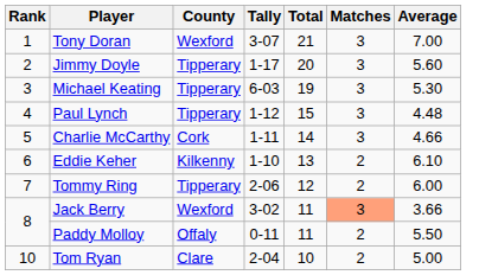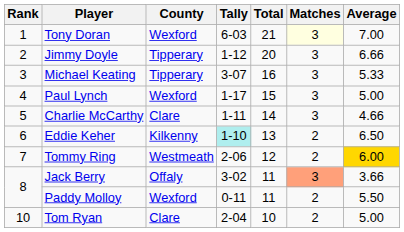 <table class="wikitable">
 <tr>
 <th>Rank</th>
 <th>Player</th>
 <th>County</th>
 <th>Tally</th>
 <th>Total</th>
 <th>Matches</th>
 <th>Average</th>
 </tr>
 <tr>
 <td rowspan=1 align=center>1</td>
 <td><a href='#'>Tony Doran</a></td>
 <td><a href='#'>Wexford</a></td>
-<td align=center>3-07</td>
+<td align=center>6-03</td>
 <td align=center>21</td>
-<td align=center>3</td>
+<td align=center style="background: lightyellow;">3</td>
 <td align=center>7.00</td>
 </tr>
 <tr>
 <td rowspan=1 align=center>2</td>
 <td><a href='#'>Jimmy Doyle</a></td>
 <td><a href='#'>Tipperary</a></td>
-<td align=center>1-17</td>
+<td align=center>1-12</td>
 <td align=center>20</td>
 <td align=center>3</td>
-<td align=center>5.60</td>
+<td align=center>6.66</td>
 </tr>
 <tr>
 <td rowspan=1 align=center>3</td>
 <td><a href='#'>Michael Keating</a></td>
 <td><a href='#'>Tipperary</a></td>
-<td align=center>6-03</td>
-<td align=center>19</td>
+<td align=center>3-07</td>
+<td align=center>16</td>
 <td align=center>3</td>
-<td align=center>5.30</td>
+<td align=center>5.33</td>
 </tr>
 <tr>
 <td rowspan=1 align=center>4</td>
 <td><a href='#'>Paul Lynch</a></td>
-<td><a href='#'>Tipperary</a></td>
-<td align=center>1-12</td>
+<td><a href='#'>Wexford</a></td>
+<td align=center>1-17</td>
 <td align=center>15</td>
 <td align=center>3</td>
-<td align=center>4.48</td>
+<td align=center>5.00</td>
 </tr>
 <tr>
 <td rowspan=1 align=center>5</td>
 <td><a href='#'>Charlie McCarthy</a></td>
-<td><a href='#'>Cork</a></td>
+<td><a href='#'>Clare</a></td>
 <td align=center>1-11</td>
 <td align=center>14</td>
 <td align=center>3</td>
 <td align=center>4.66</td>
 </tr>
 <tr>
 <td rowspan=1 align=center>6</td>
 <td><a href='#'>Eddie Keher</a></td>
 <td><a href='#'>Kilkenny</a></td>
-<td align=center>1-10</td>
+<td align=center style="background: paleturquoise;">1-10</td>
 <td align=center>13</td>
 <td align=center>2</td>
-<td align=center>6.10</td>
+<td align=center>6.50</td>
 </tr>
 <tr>
 <td rowspan=1 align=center>7</td>
 <td><a href='#'>Tommy Ring</a></td>
-<td><a href='#'>Tipperary</a></td>
+<td><a href='#'>Westmeath</a></td>
 <td align=center>2-06</td>
 <td align=center>12</td>
 <td align=center>2</td>
-<td align=center>6.00</td>
+<td align=center style="background: gold;">6.00</td>
 </tr>
 <tr>
 <td rowspan=2 align=center>8</td>
 <td><a href='#'>Jack Berry</a></td>
-<td><a href='#'>Wexford</a></td>
+<td><a href='#'>Offaly</a></td>
 <td align=center>3-02</td>
 <td align=center>11</td>
 <td align=center style="background: lightsalmon;">3</td>
 <td align=center>3.66</td>
 </tr>
 <tr>
 <td><a href='#'>Paddy Molloy</a></td>
-<td><a href='#'>Offaly</a></td>
+<td><a href='#'>Wexford</a></td>
 <td align=center>0-11</td>
 <td align=center>11</td>
 <td align=center>2</td>
 <td align=center>5.50</td>
 </tr>
 <tr>
 <td rowspan=1 align=center>10</td>
 <td><a href='#'>Tom Ryan</a></td>
 <td><a href='#'>Clare</a></td>
 <td align=center>2-04</td>
 <td align=center>10</td>
 <td align=center>2</td>
 <td align=center>5.00</td>
 </tr>
 </table>
